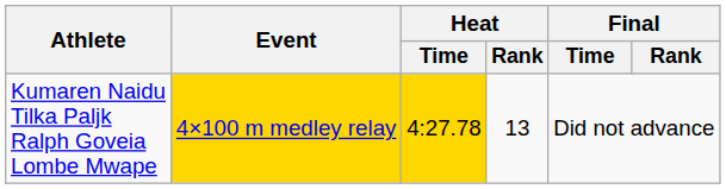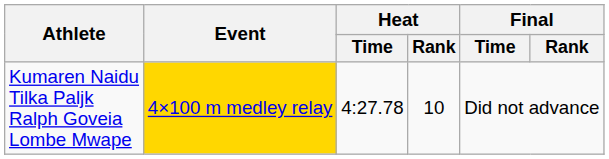 <table class=wikitable style="font-size:90%">
 <tr>
 <th rowspan="2">Athlete</th>
 <th rowspan="2">Event</th>
 <th colspan="2">Heat</th>
 <th colspan="2">Final</th>
 </tr>
 <tr style="font-size:95%">
 <th>Time</th>
 <th>Rank</th>
 <th>Time</th>
 <th>Rank</th>
 </tr>
 <tr align=center>
 <td align=left><a href='#'>Kumaren Naidu</a><br><a href='#'>Tilka Paljk</a><br><a href='#'>Ralph Goveia</a><br><a href='#'>Lombe Mwape</a></td>
 <td align=left style="background: gold;"><a href='#'>4×100 m medley relay</a></td>
-<td style="background: gold;">4:27.78</td>
-<td>13</td>
+<td>4:27.78</td>
+<td>10</td>
 <td colspan=2>Did not advance</td>
 </tr>
 </table>
